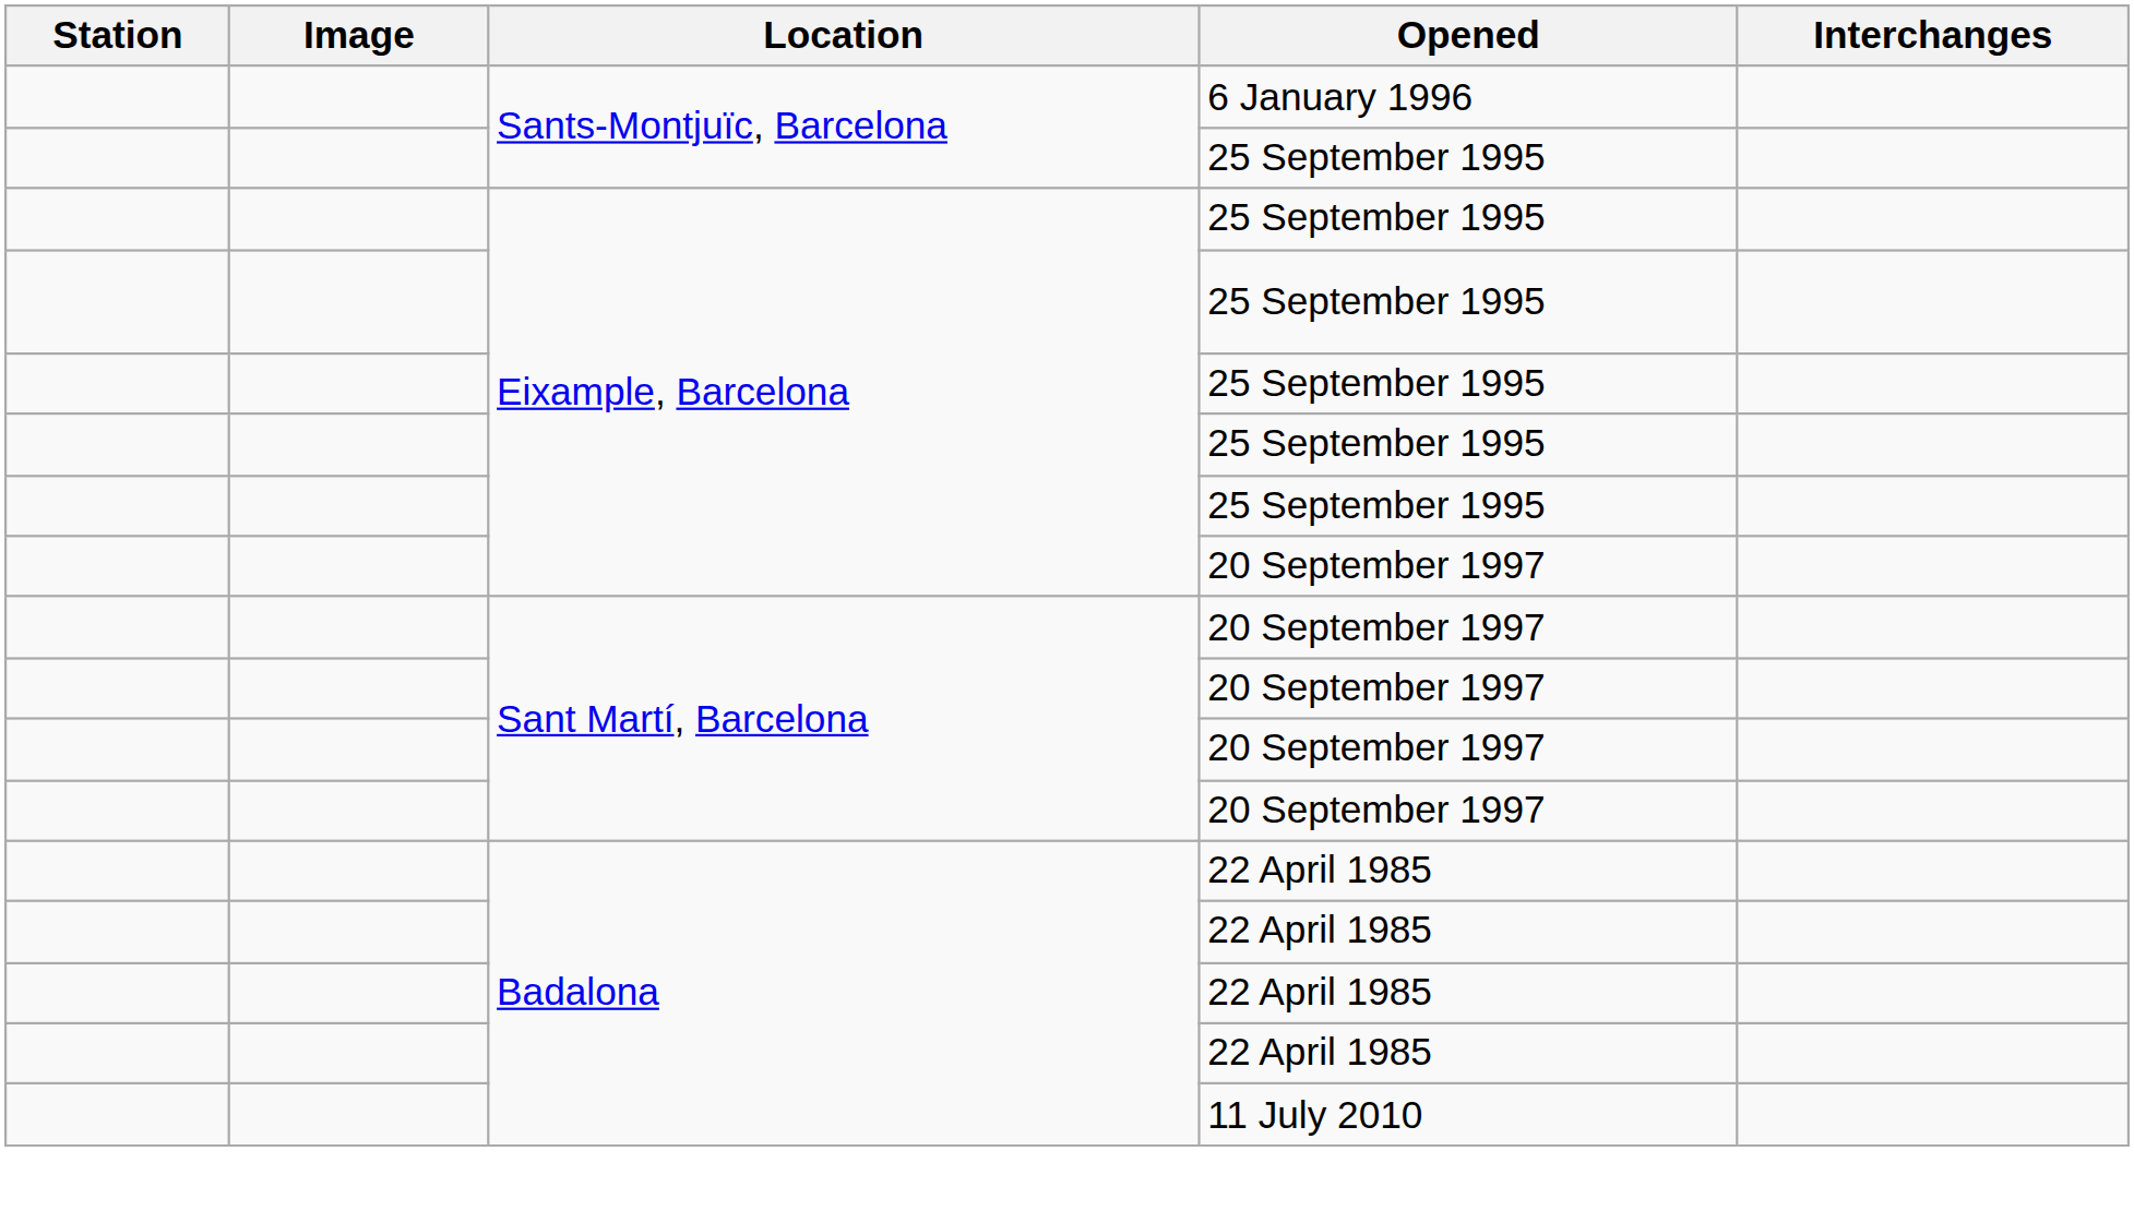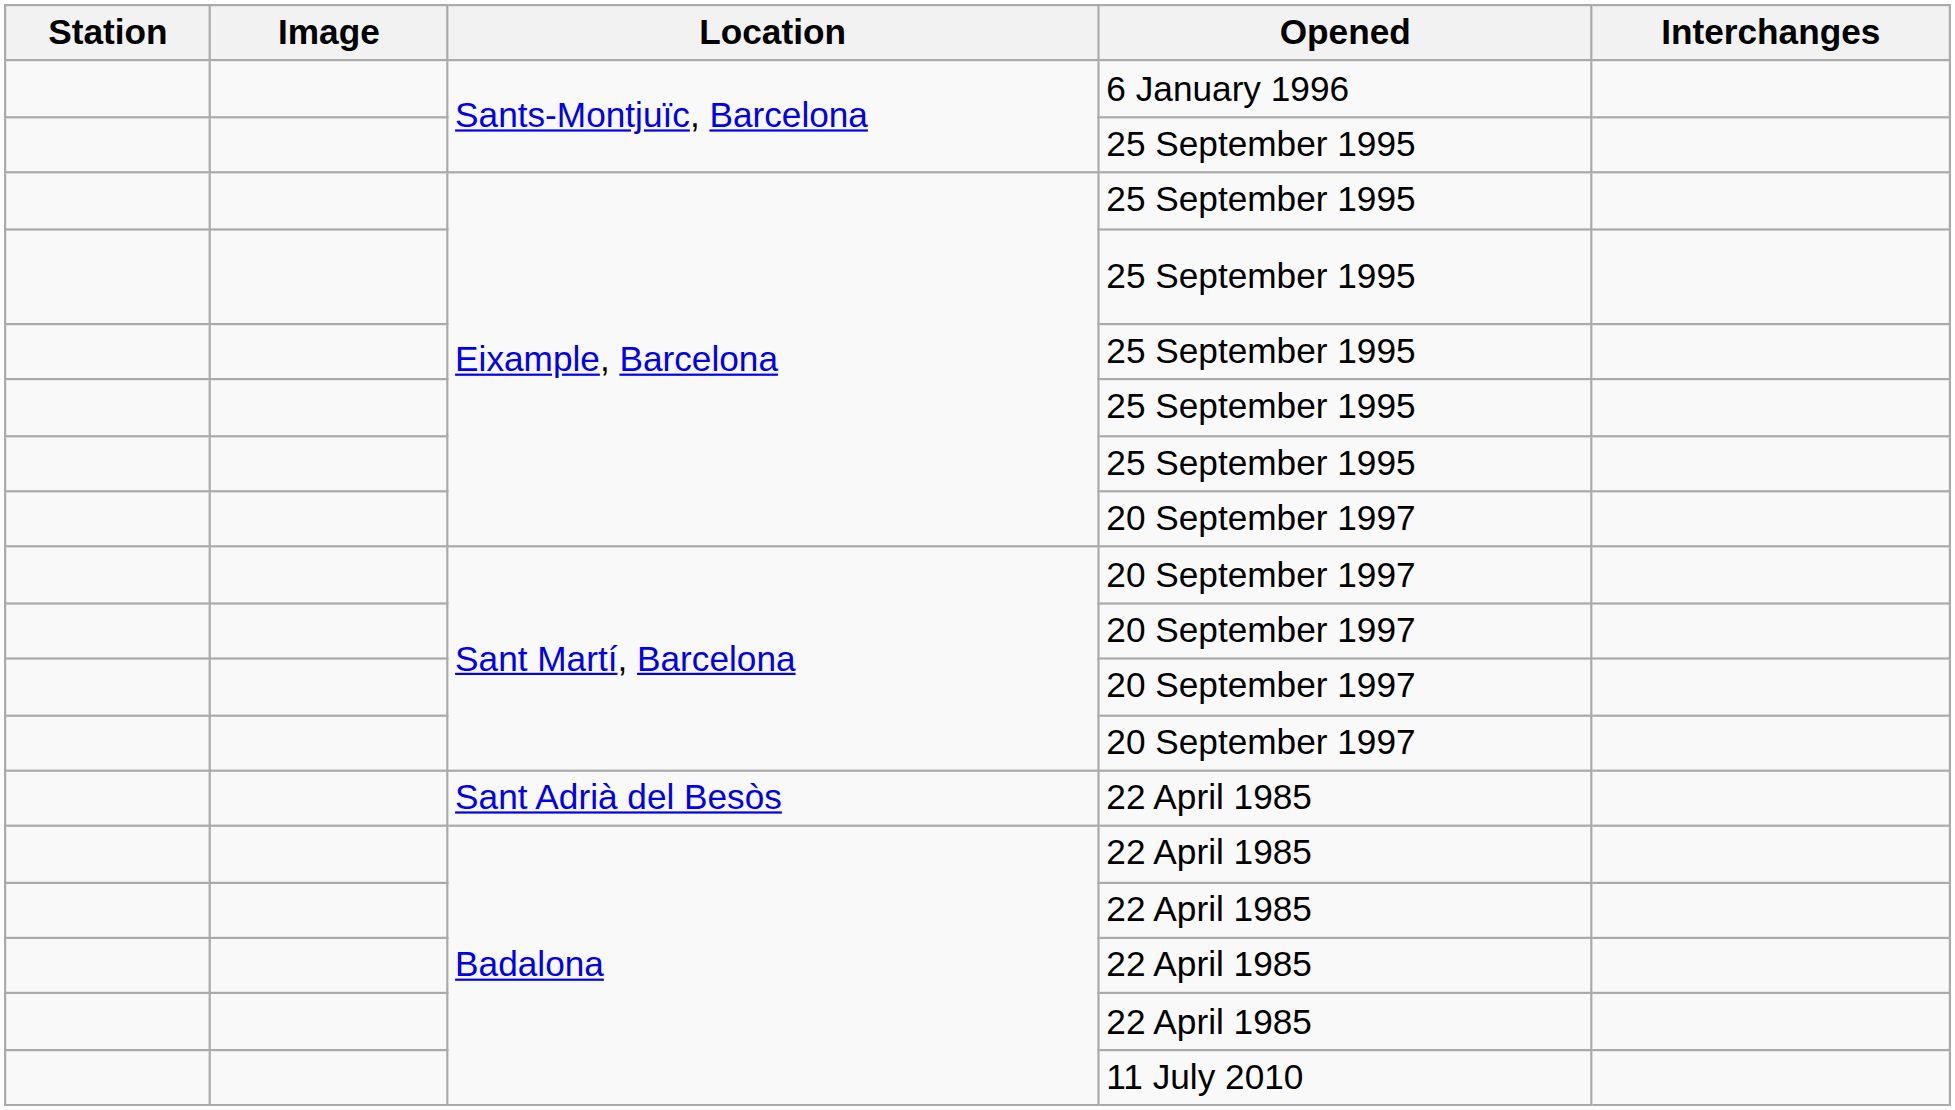 <table class="wikitable sortable" style="width:70%">
 <tr>
 <th>Station</th>
 <th style="width:100px" class="unsortable">Image</th>
 <th>Location</th>
 <th data-sort-type="date">Opened</th>
 <th class="unsortable">Interchanges</th>
 </tr>
 <tr>
 <td><strong></strong></td>
 <td></td>
 <td rowspan=2><a href='#'>Sants-Montjuïc</a>, <a href='#'>Barcelona</a></td>
 <td>6 January 1996</td>
 <td>  </td>
 </tr>
 <tr>
 <td><strong></strong></td>
 <td></td>
 <td>25 September 1995</td>
 <td></td>
 </tr>
 <tr>
 <td><strong></strong></td>
 <td></td>
 <td rowspan=6><a href='#'>Eixample</a>, <a href='#'>Barcelona</a></td>
 <td>25 September 1995</td>
 <td> </td>
 </tr>
 <tr>
 <td><strong></strong></td>
 <td></td>
 <td>25 September 1995</td>
 <td>  <br>  <br></td>
 </tr>
 <tr>
 <td><strong></strong></td>
 <td></td>
 <td>25 September 1995</td>
 <td></td>
 </tr>
 <tr>
 <td><strong></strong></td>
 <td></td>
 <td>25 September 1995</td>
 <td> </td>
 </tr>
 <tr>
 <td><strong></strong></td>
 <td></td>
 <td>25 September 1995</td>
 <td>  </td>
 </tr>
 <tr>
 <td><strong></strong></td>
 <td></td>
 <td>20 September 1997</td>
 <td></td>
 </tr>
 <tr>
 <td><strong></strong></td>
 <td></td>
 <td rowspan=4><a href='#'>Sant Martí</a>, <a href='#'>Barcelona</a></td>
 <td>20 September 1997</td>
 <td> <br>   </td>
 </tr>
 <tr>
 <td><strong></strong></td>
 <td></td>
 <td>20 September 1997</td>
 <td></td>
 </tr>
 <tr>
 <td><strong></strong></td>
 <td></td>
 <td>20 September 1997</td>
 <td></td>
 </tr>
 <tr>
 <td><strong></strong></td>
 <td></td>
 <td>20 September 1997</td>
 <td>  </td>
 </tr>
 <tr>
 <td><strong></strong></td>
 <td></td>
+<td rowspan=1><a href='#'>Sant Adrià del Besòs</a></td>
+<td>22 April 1985</td>
+<td></td>
+</tr>
+<tr>
+<td><strong></strong></td>
+<td></td>
 <td rowspan=5><a href='#'>Badalona</a></td>
 <td>22 April 1985</td>
 <td></td>
 </tr>
 <tr>
 <td><strong></strong></td>
 <td></td>
 <td>22 April 1985</td>
 <td> </td>
 </tr>
 <tr>
 <td><strong></strong></td>
 <td></td>
 <td>22 April 1985</td>
 <td>  <br> </td>
 </tr>
 <tr>
 <td><strong></strong></td>
 <td></td>
 <td>22 April 1985</td>
 <td></td>
 </tr>
 <tr>
 <td><strong></strong></td>
 <td></td>
 <td>11 July 2010</td>
 <td></td>
 </tr>
 </table>
